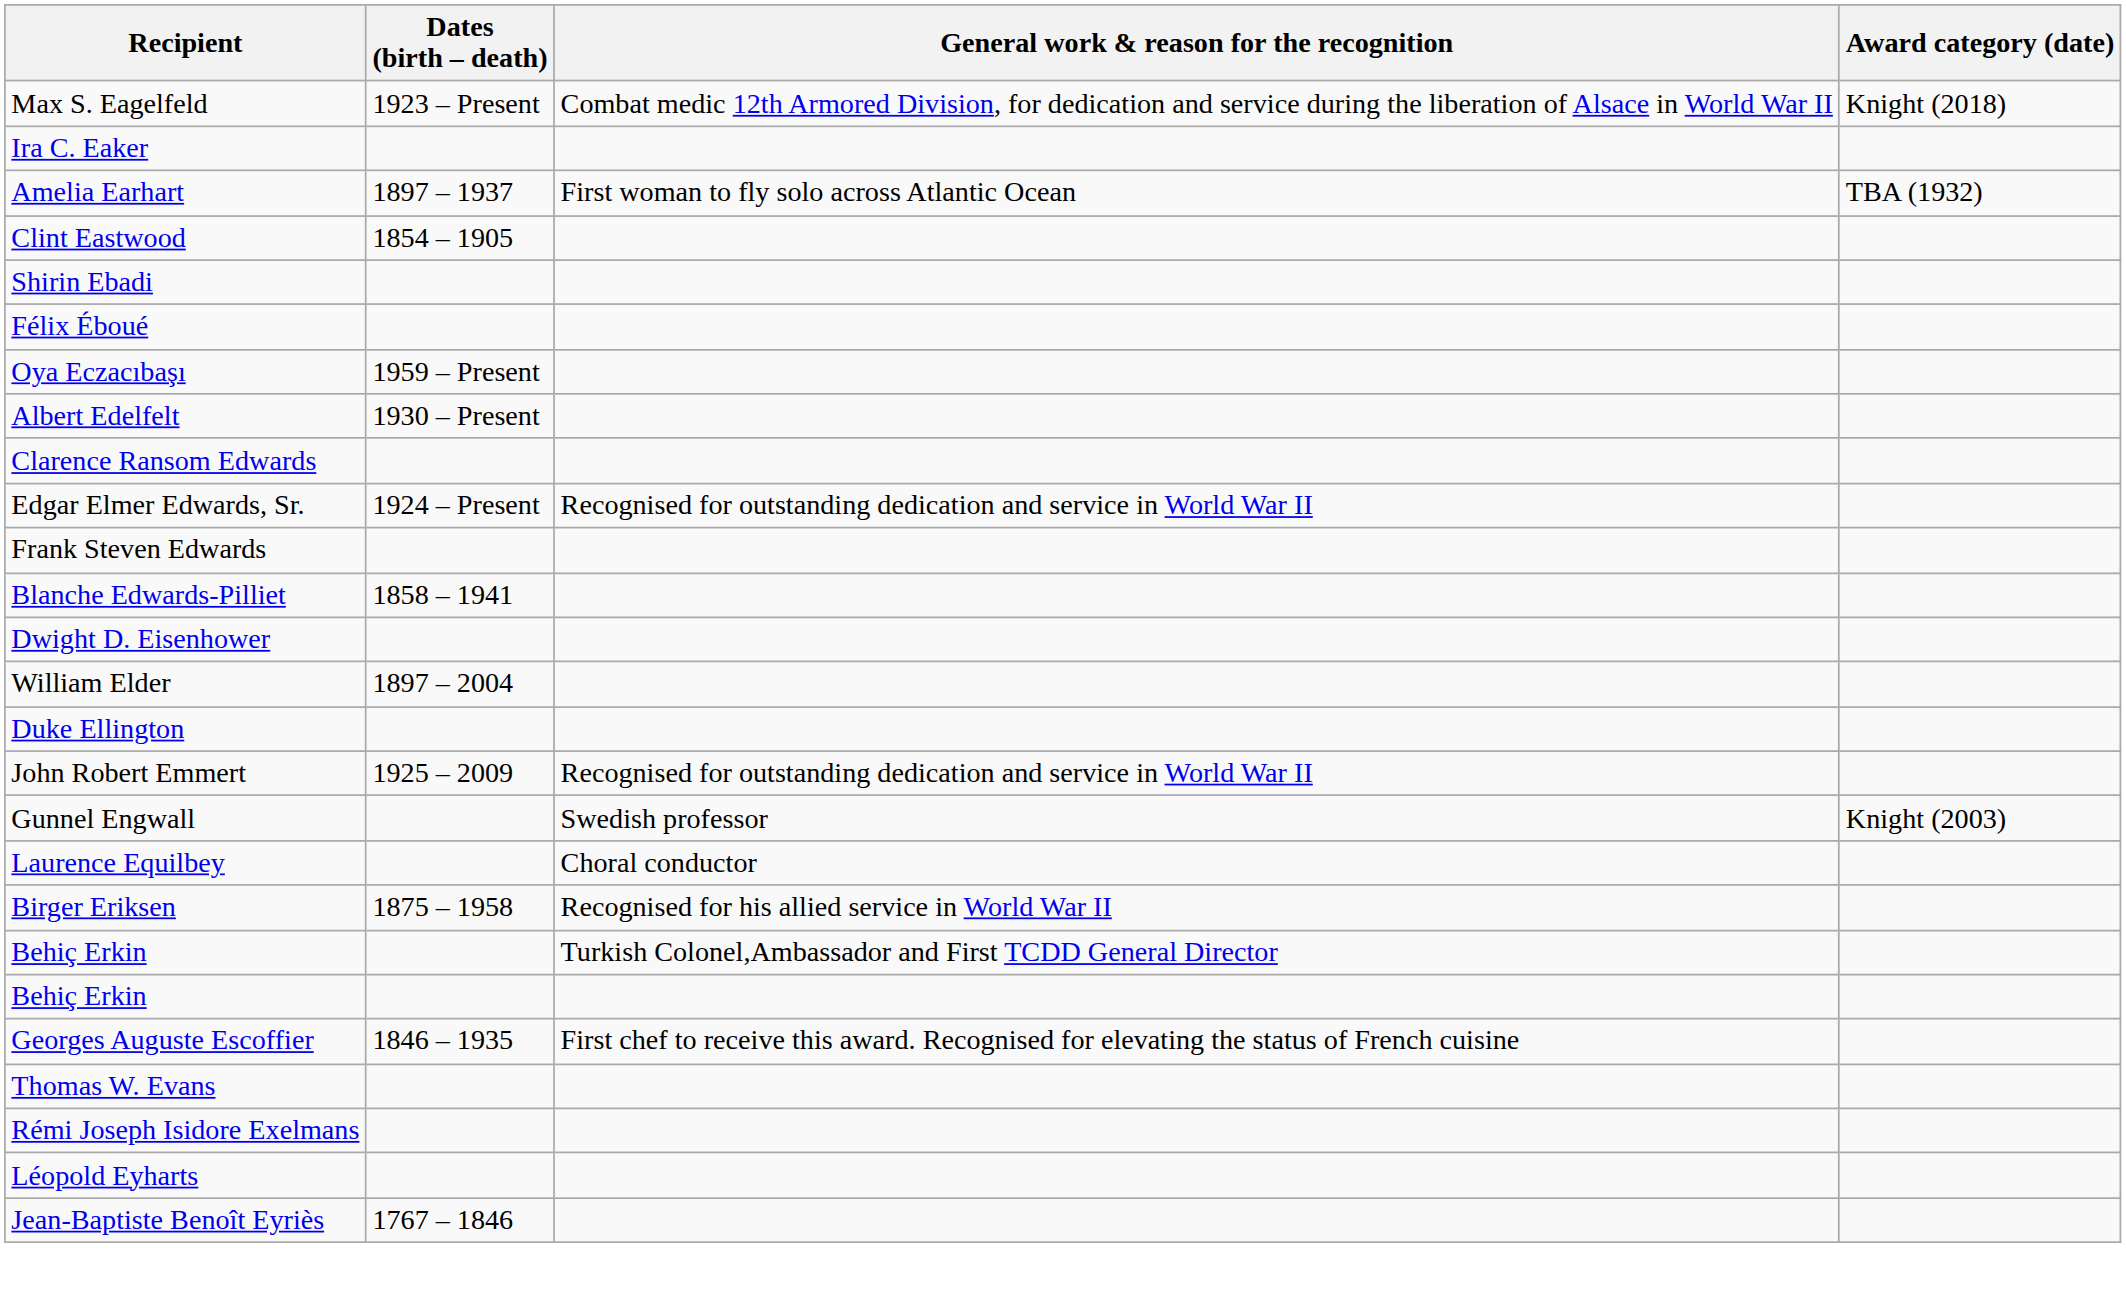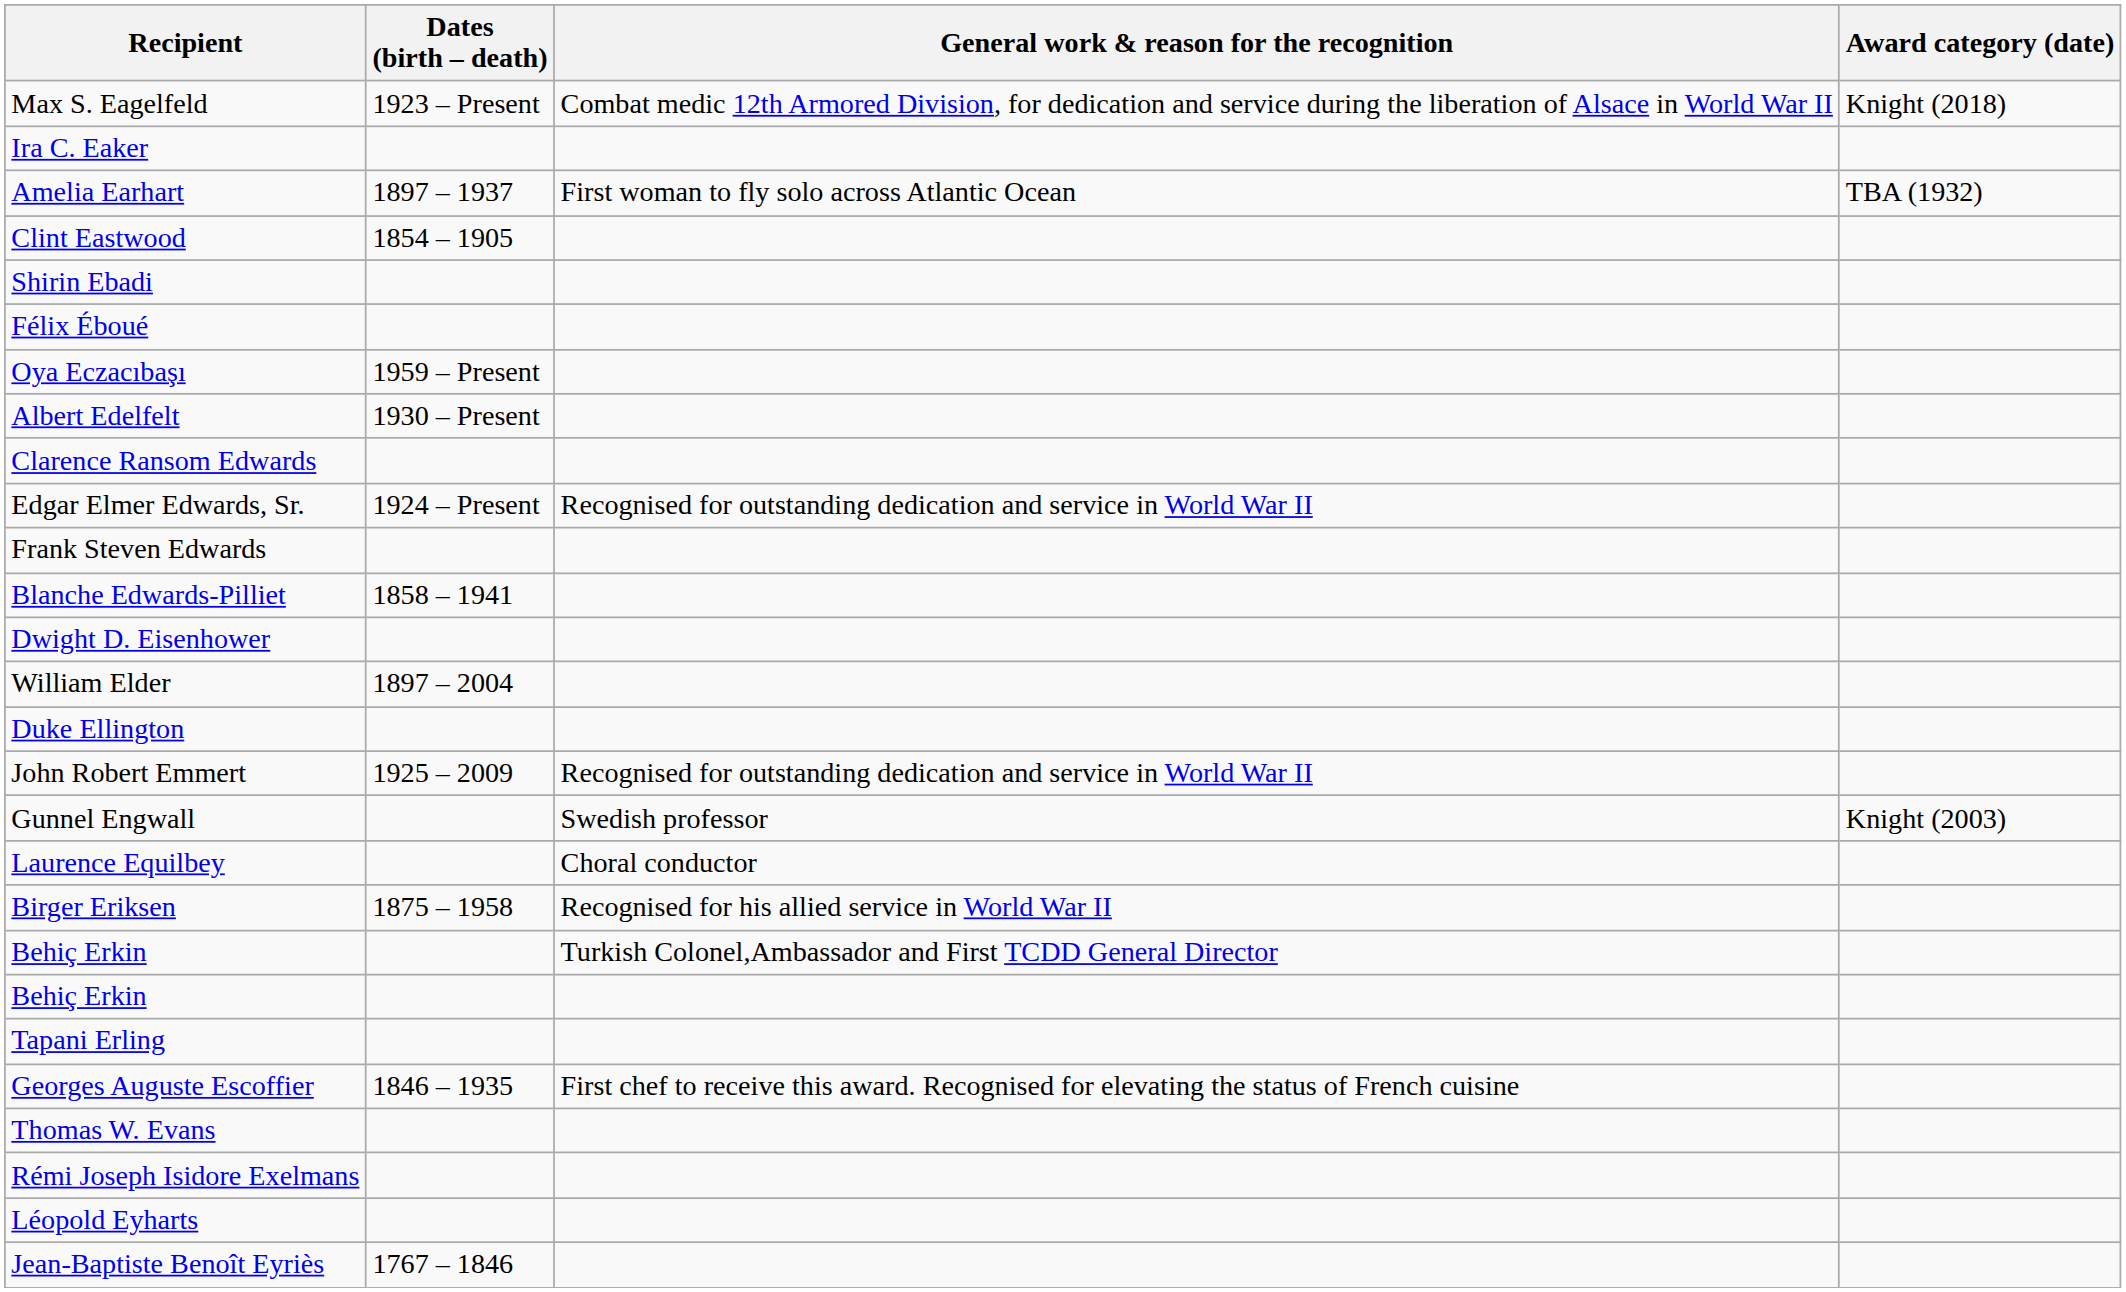 <table class="wikitable sortable static-row-numbers"|>
 <tr>
 <th>Recipient</th>
 <th style="white-space: nowrap;">Dates<br>(birth – death)</th>
 <th>General work & reason for the recognition</th>
 <th style="white-space: nowrap">Award category (date)</th>
 </tr>
 <tr>
 <td>Max S. Eagelfeld</td>
 <td>1923 – Present</td>
 <td>Combat medic <a href='#'>12th Armored Division</a>, for dedication and service during the liberation of <a href='#'>Alsace</a> in <a href='#'>World War II</a></td>
 <td style="white-space: nowrap; text-align:left">Knight (2018)</td>
 </tr>
 <tr>
 <td><a href='#'>Ira C. Eaker</a></td>
 <td></td>
 <td></td>
 <td style="white-space: nowrap; text-align:left"></td>
 </tr>
 <tr>
 <td><a href='#'>Amelia Earhart</a></td>
 <td>1897 – 1937</td>
 <td>First woman to fly solo across Atlantic Ocean</td>
 <td style="white-space: nowrap; text-align:left">TBA (1932)</td>
 </tr>
 <tr>
 <td><a href='#'>Clint Eastwood</a></td>
 <td>1854 – 1905</td>
 <td></td>
 <td style="white-space: nowrap; text-align:left"></td>
 </tr>
 <tr>
 <td><a href='#'>Shirin Ebadi</a></td>
 <td></td>
 <td></td>
 <td style="white-space: nowrap; text-align:left"></td>
 </tr>
 <tr>
 <td><a href='#'>Félix Éboué</a></td>
 <td></td>
 <td></td>
 <td style="white-space: nowrap; text-align:left"></td>
 </tr>
 <tr>
 <td><a href='#'>Oya Eczacıbaşı</a></td>
 <td>1959 – Present</td>
 <td></td>
 <td style="white-space: nowrap; text-align:left"></td>
 </tr>
 <tr>
 <td><a href='#'>Albert Edelfelt</a></td>
 <td>1930 – Present</td>
 <td></td>
 <td style="white-space: nowrap; text-align:left"></td>
 </tr>
 <tr>
 <td><a href='#'>Clarence Ransom Edwards</a></td>
 <td></td>
 <td></td>
 <td style="white-space: nowrap; text-align:left"></td>
 </tr>
 <tr>
 <td>Edgar Elmer Edwards, Sr.</td>
 <td>1924 – Present</td>
 <td>Recognised for outstanding dedication and service in <a href='#'>World War II</a></td>
 <td style="white-space: nowrap; text-align:left"></td>
 </tr>
 <tr>
 <td>Frank Steven Edwards</td>
 <td></td>
 <td></td>
 <td style="white-space: nowrap; text-align:left"></td>
 </tr>
 <tr>
 <td><a href='#'>Blanche Edwards-Pilliet</a></td>
 <td>1858 – 1941</td>
 <td></td>
 <td style="white-space: nowrap; text-align:left"></td>
 </tr>
 <tr>
 <td><a href='#'>Dwight D. Eisenhower</a></td>
 <td></td>
 <td></td>
 <td style="white-space: nowrap; text-align:left"></td>
 </tr>
 <tr>
 <td>William Elder</td>
 <td>1897 – 2004</td>
 <td></td>
 <td style="white-space: nowrap; text-align:left"></td>
 </tr>
 <tr>
 <td><a href='#'>Duke Ellington</a></td>
 <td></td>
 <td></td>
 <td style="white-space: nowrap; text-align:left"></td>
 </tr>
 <tr>
 <td>John Robert Emmert</td>
 <td>1925 – 2009</td>
 <td>Recognised for outstanding dedication and service in <a href='#'>World War II</a></td>
 <td style="white-space: nowrap; text-align:left"></td>
 </tr>
 <tr>
 <td>Gunnel Engwall</td>
 <td></td>
 <td>Swedish professor</td>
 <td style="white-space: nowrap; text-align:left">Knight (2003)</td>
 </tr>
 <tr>
 <td><a href='#'>Laurence Equilbey</a></td>
 <td></td>
 <td>Choral conductor</td>
 <td style="white-space: nowrap; text-align:left"></td>
 </tr>
 <tr>
 <td><a href='#'>Birger Eriksen</a></td>
 <td>1875 – 1958</td>
 <td>Recognised for his allied service in <a href='#'>World War II</a></td>
 <td style="white-space: nowrap; text-align:left"></td>
 </tr>
 <tr>
 <td><a href='#'>Behiç Erkin</a></td>
 <td></td>
 <td>Turkish Colonel,Ambassador and First <a href='#'>TCDD General Director</a></td>
 <td style="white-space: nowrap; text-align:left"></td>
 </tr>
 <tr>
 <td><a href='#'>Behiç Erkin</a></td>
 <td></td>
 <td></td>
 <td style="white-space: nowrap; text-align:left"></td>
 </tr>
 <tr>
+<td><a href='#'>Tapani Erling</a></td>
+<td></td>
+<td></td>
+<td style="white-space: nowrap; text-align:left"></td>
+</tr>
+<tr>
 <td><a href='#'>Georges Auguste Escoffier</a></td>
 <td>1846 – 1935</td>
 <td>First chef to receive this award. Recognised for elevating the status of French cuisine</td>
 <td style="white-space: nowrap; text-align:left"></td>
 </tr>
 <tr>
 <td><a href='#'>Thomas W. Evans</a></td>
 <td></td>
 <td></td>
 <td style="white-space: nowrap; text-align:left"></td>
 </tr>
 <tr>
 <td><a href='#'>Rémi Joseph Isidore Exelmans</a></td>
 <td></td>
 <td></td>
 <td style="white-space: nowrap; text-align:left"></td>
 </tr>
 <tr>
 <td><a href='#'>Léopold Eyharts</a></td>
 <td></td>
 <td></td>
 <td style="white-space: nowrap; text-align:left"></td>
 </tr>
 <tr>
 <td><a href='#'>Jean-Baptiste Benoît Eyriès</a></td>
 <td>1767 – 1846</td>
 <td></td>
 <td style="white-space: nowrap; text-align:left"></td>
 </tr>
 </table>
